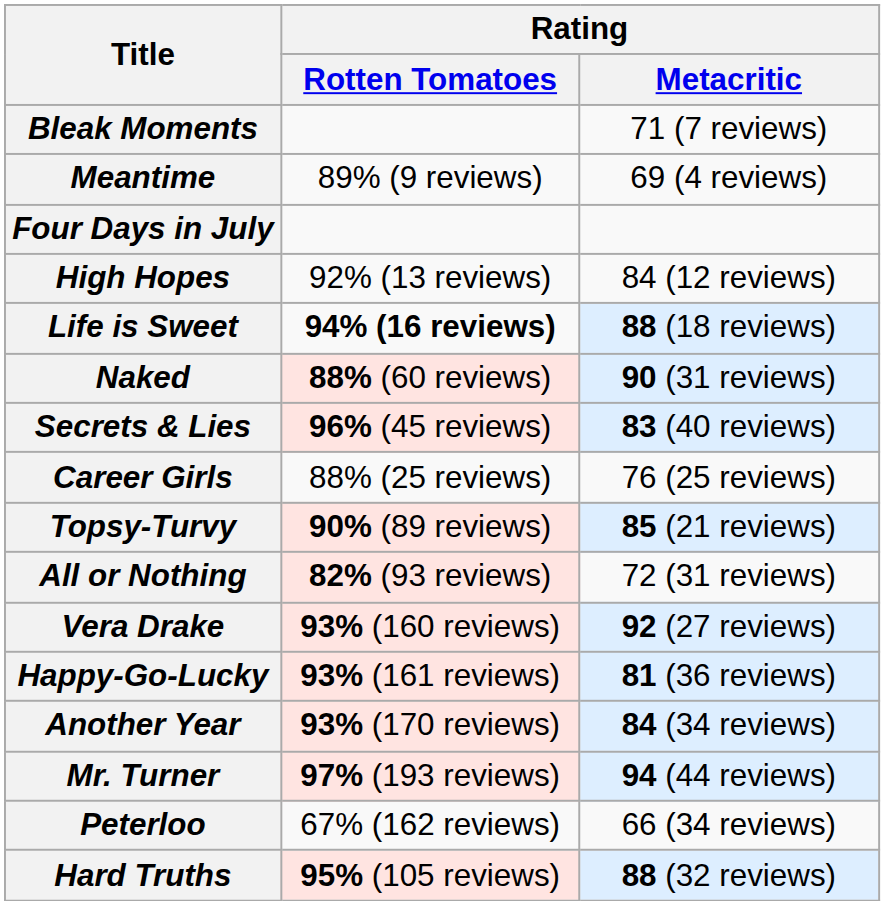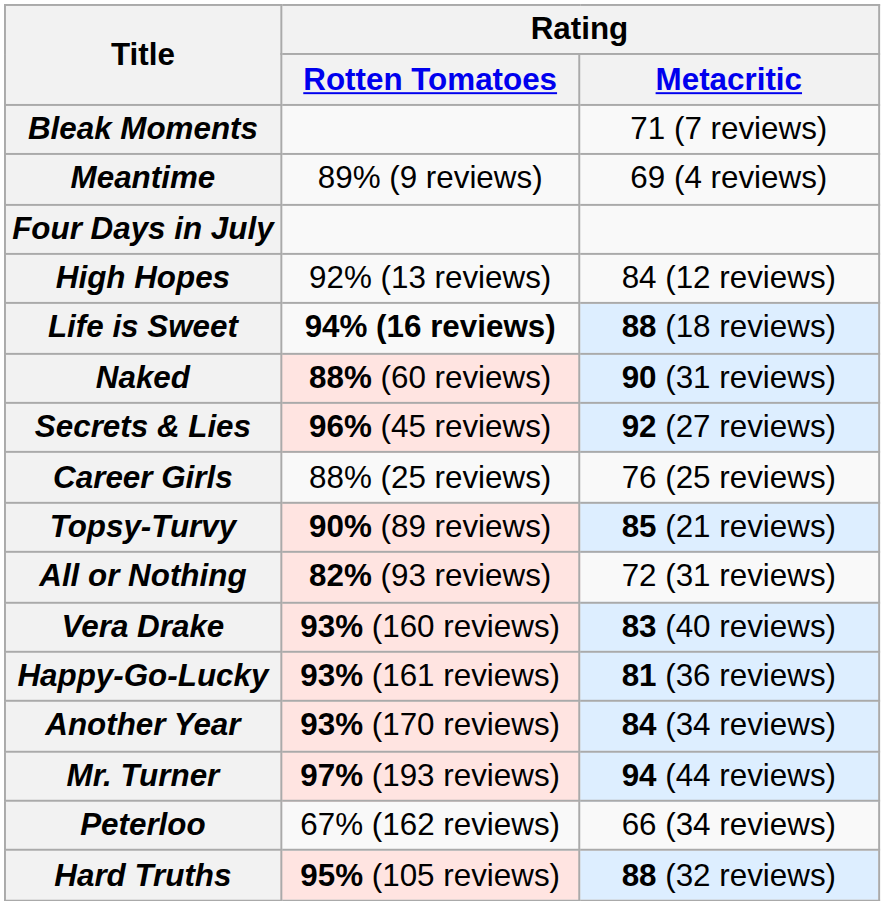 <table class="wikitable">
 <tr>
 <th rowspan="2">Title</th>
 <th colspan="2">Rating</th>
 </tr>
 <tr>
 <th width="145"><a href='#'>Rotten Tomatoes</a></th>
 <th width="145"><a href='#'>Metacritic</a></th>
 </tr>
 <tr>
 <th><em>Bleak Moments</em></th>
 <td></td>
 <td align="center">71 (7 reviews)</td>
 </tr>
 <tr>
 <th><em>Meantime</em></th>
 <td align="center">89% (9 reviews)</td>
 <td align="center">69 (4 reviews)</td>
 </tr>
 <tr>
 <th><em>Four Days in July</em></th>
 <td></td>
 <td></td>
 </tr>
 <tr>
 <th><em>High Hopes</em></th>
 <td align="center">92% (13 reviews)</td>
 <td align="center">84 (12 reviews)</td>
 </tr>
 <tr>
 <th><em>Life is Sweet</em></th>
 <td align="center"><strong>94% (16 reviews)</strong></td>
 <td align="center" bgcolor="#DEF"><strong>88</strong> (18 reviews)</td>
 </tr>
 <tr>
 <th><em>Naked</em></th>
 <td align="center" bgcolor="#FFE4E1"><strong>88%</strong> (60 reviews)</td>
 <td align="center" bgcolor="#DEF"><strong>90</strong> (31 reviews)</td>
 </tr>
 <tr>
 <th><em>Secrets & Lies</em></th>
 <td align="center" bgcolor="#FFE4E1"><strong>96%</strong> (45 reviews)</td>
-<td align="center" bgcolor="#DEF"><strong>83</strong> (40 reviews)</td>
+<td align="center" bgcolor="#DEF"><strong>92</strong> (27 reviews)</td>
 </tr>
 <tr>
 <th><em>Career Girls</em></th>
 <td align="center">88% (25 reviews)</td>
 <td align="center">76 (25 reviews)</td>
 </tr>
 <tr>
 <th><em>Topsy-Turvy</em></th>
 <td align="center" bgcolor="#FFE4E1"><strong>90%</strong> (89 reviews)</td>
 <td align="center" bgcolor="#DEF"><strong>85</strong> (21 reviews)</td>
 </tr>
 <tr>
 <th><em>All or Nothing</em></th>
 <td align="center" bgcolor="#FFE4E1"><strong>82%</strong> (93 reviews)</td>
 <td align="center">72 (31 reviews)</td>
 </tr>
 <tr>
 <th><em>Vera Drake</em></th>
 <td align="center" bgcolor="#FFE4E1"><strong>93%</strong> (160 reviews)</td>
-<td align="center" bgcolor="#DEF"><strong>92</strong> (27 reviews)</td>
+<td align="center" bgcolor="#DEF"><strong>83</strong> (40 reviews)</td>
 </tr>
 <tr>
 <th><em>Happy-Go-Lucky</em></th>
 <td align="center" bgcolor="#FFE4E1"><strong>93%</strong> (161 reviews)</td>
 <td align="center" bgcolor="#DEF"><strong>81</strong> (36 reviews)</td>
 </tr>
 <tr>
 <th><em>Another Year</em></th>
 <td align="center" bgcolor="#FFE4E1"><strong>93%</strong> (170 reviews)</td>
 <td align="center" bgcolor="#DEF"><strong>84</strong> (34 reviews)</td>
 </tr>
 <tr>
 <th><em>Mr. Turner</em></th>
 <td align="center" bgcolor="#FFE4E1"><strong>97%</strong> (193 reviews)</td>
 <td align="center" bgcolor="#DEF"><strong>94</strong> (44 reviews)</td>
 </tr>
 <tr>
 <th><em>Peterloo</em></th>
 <td align="center">67% (162 reviews)</td>
 <td align="center">66 (34 reviews)</td>
 </tr>
 <tr>
 <th><em>Hard Truths</em></th>
 <td align="center" bgcolor="#FFE4E1"><strong>95%</strong> (105 reviews)</td>
 <td align="center" bgcolor="#DEF"><strong>88</strong> (32 reviews)</td>
 </tr>
 </table>
